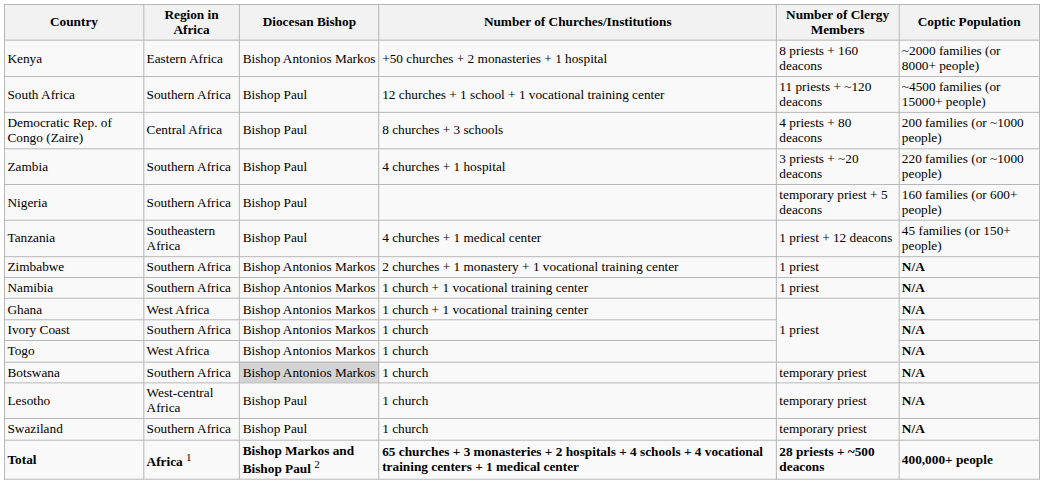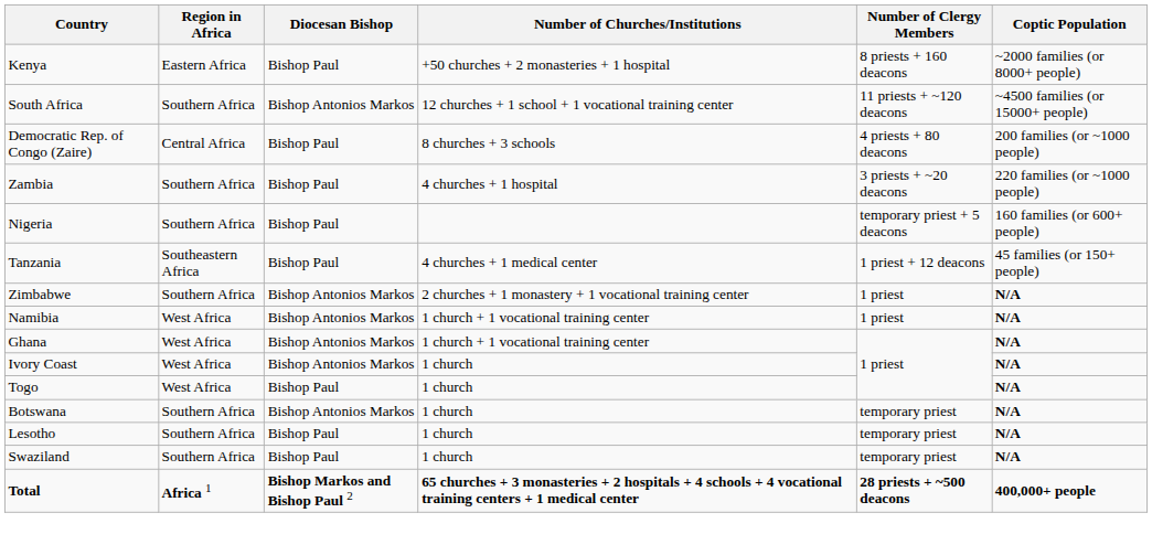 <table class="wikitable">
 <tr>
 <th>Country</th>
 <th>Region in Africa</th>
 <th>Diocesan Bishop</th>
 <th>Number of Churches/Institutions</th>
 <th>Number of Clergy Members</th>
 <th>Coptic Population</th>
 </tr>
 <tr>
 <td>Kenya</td>
 <td>Eastern Africa</td>
-<td>Bishop Antonios Markos</td>
+<td>Bishop Paul</td>
 <td>+50 churches + 2 monasteries + 1 hospital</td>
 <td>8 priests + 160 deacons</td>
 <td>~2000 families (or 8000+ people)</td>
 </tr>
 <tr>
 <td>South Africa</td>
 <td>Southern Africa</td>
-<td>Bishop Paul</td>
+<td>Bishop Antonios Markos</td>
 <td>12 churches + 1 school + 1 vocational training center</td>
 <td>11 priests + ~120 deacons</td>
 <td>~4500 families (or 15000+ people)</td>
 </tr>
 <tr>
 <td>Democratic Rep. of Congo (Zaire)</td>
 <td>Central Africa</td>
 <td>Bishop Paul</td>
 <td>8 churches + 3 schools</td>
 <td>4 priests + 80 deacons</td>
 <td>200 families (or ~1000 people)</td>
 </tr>
 <tr>
 <td>Zambia</td>
 <td>Southern Africa</td>
 <td>Bishop Paul</td>
 <td>4 churches + 1 hospital</td>
 <td>3 priests + ~20 deacons</td>
 <td>220 families (or ~1000 people)</td>
 </tr>
 <tr>
 <td>Nigeria</td>
 <td>Southern Africa</td>
 <td>Bishop Paul</td>
 <td></td>
 <td>temporary priest + 5 deacons</td>
 <td>160 families (or 600+ people)</td>
 </tr>
 <tr>
 <td>Tanzania</td>
 <td>Southeastern Africa</td>
 <td>Bishop Paul</td>
 <td>4 churches + 1 medical center</td>
 <td>1 priest + 12 deacons</td>
 <td>45 families (or 150+ people)</td>
 </tr>
 <tr>
 <td>Zimbabwe</td>
 <td>Southern Africa</td>
 <td>Bishop Antonios Markos</td>
 <td>2 churches + 1 monastery + 1 vocational training center</td>
 <td>1 priest</td>
 <td><strong>N/A</strong></td>
 </tr>
 <tr>
 <td>Namibia</td>
-<td>Southern Africa</td>
+<td>West Africa</td>
 <td>Bishop Antonios Markos</td>
 <td>1 church + 1 vocational training center</td>
 <td>1 priest</td>
 <td><strong>N/A</strong></td>
 </tr>
 <tr>
 <td>Ghana</td>
 <td>West Africa</td>
 <td>Bishop Antonios Markos</td>
 <td>1 church + 1 vocational training center</td>
 <td rowspan=3 style="border-bottom:0px solid grey;" valign="center">1 priest</td>
 <td><strong>N/A</strong></td>
 </tr>
 <tr>
 <td>Ivory Coast</td>
-<td>Southern Africa</td>
+<td>West Africa</td>
 <td>Bishop Antonios Markos</td>
 <td>1 church</td>
 <td><strong>N/A</strong></td>
 </tr>
 <tr>
 <td>Togo</td>
 <td>West Africa</td>
-<td>Bishop Antonios Markos</td>
+<td>Bishop Paul</td>
 <td>1 church</td>
 <td><strong>N/A</strong></td>
 </tr>
 <tr>
 <td>Botswana</td>
 <td>Southern Africa</td>
-<td style="background: lightgrey;">Bishop Antonios Markos</td>
+<td>Bishop Antonios Markos</td>
 <td>1 church</td>
 <td>temporary priest</td>
 <td><strong>N/A</strong></td>
 </tr>
 <tr>
 <td>Lesotho</td>
-<td>West-central Africa</td>
+<td>Southern Africa</td>
 <td>Bishop Paul</td>
 <td>1 church</td>
 <td>temporary priest</td>
 <td><strong>N/A</strong></td>
 </tr>
 <tr>
 <td>Swaziland</td>
 <td>Southern Africa</td>
 <td>Bishop Paul</td>
 <td>1 church</td>
 <td>temporary priest</td>
 <td><strong>N/A</strong></td>
 </tr>
 <tr>
 <td><strong>Total</strong></td>
 <td><strong>Africa</strong>  <sup>1</sup></td>
 <td><strong> Bishop Markos and Bishop Paul</strong>  <sup>2</sup></td>
 <td><strong>65 churches + 3 monasteries + 2 hospitals + 4 schools + 4 vocational training centers + 1 medical center</strong></td>
 <td><strong>28 priests + ~500 deacons</strong></td>
 <td><strong>400,000+ people</strong></td>
 </tr>
 </table>
